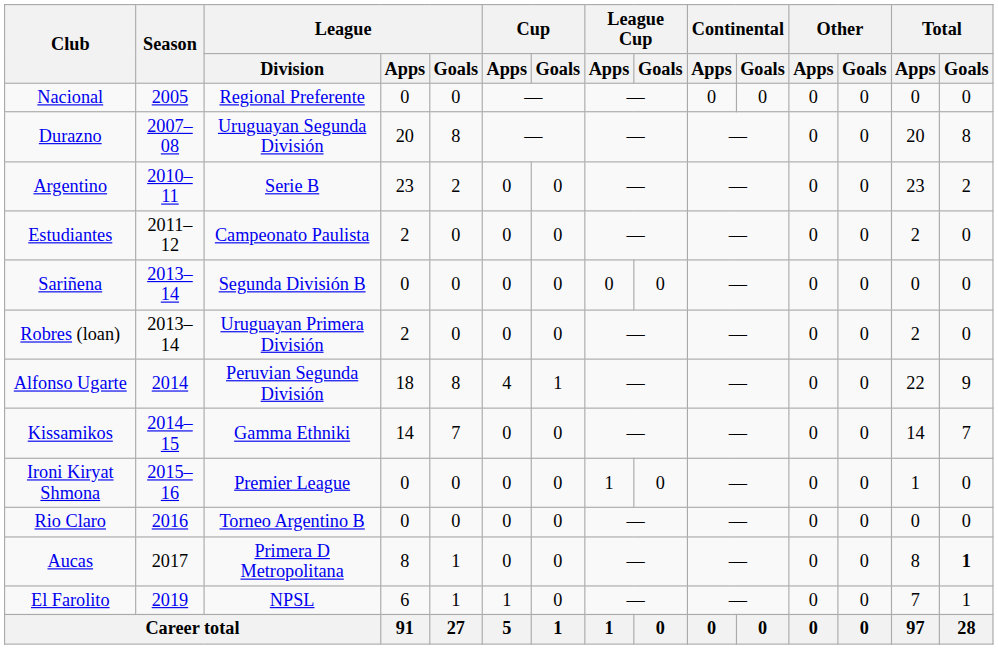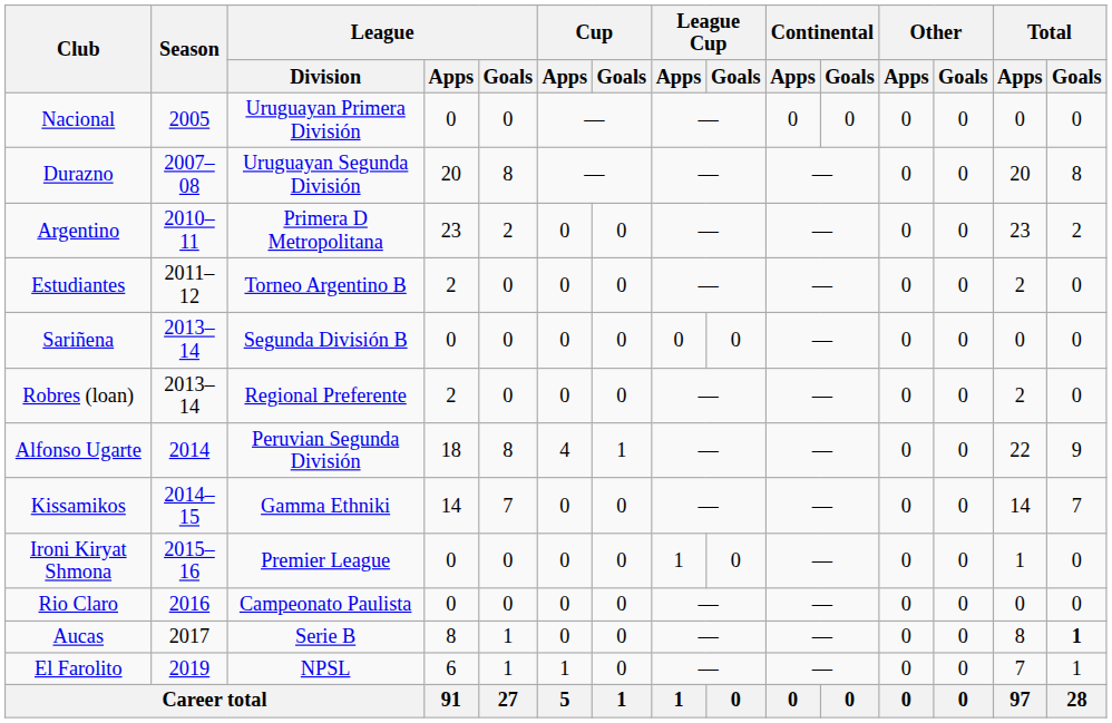 <table class="wikitable" style="text-align:center">
 <tr>
 <th rowspan="2">Club</th>
 <th rowspan="2">Season</th>
 <th colspan="3">League</th>
 <th colspan="2">Cup</th>
 <th colspan="2">League Cup</th>
 <th colspan="2">Continental</th>
 <th colspan="2">Other</th>
 <th colspan="2">Total</th>
 </tr>
 <tr>
 <th>Division</th>
 <th>Apps</th>
 <th>Goals</th>
 <th>Apps</th>
 <th>Goals</th>
 <th>Apps</th>
 <th>Goals</th>
 <th>Apps</th>
 <th>Goals</th>
 <th>Apps</th>
 <th>Goals</th>
 <th>Apps</th>
 <th>Goals</th>
 </tr>
 <tr>
 <td rowspan="1"><a href='#'>Nacional</a></td>
 <td><a href='#'>2005</a></td>
-<td rowspan="1"><a href='#'>Regional Preferente</a></td>
+<td rowspan="1"><a href='#'>Uruguayan Primera División</a></td>
 <td>0</td>
 <td>0</td>
 <td colspan="2">—</td>
 <td colspan="2">—</td>
 <td>0</td>
 <td>0</td>
 <td>0</td>
 <td>0</td>
 <td>0</td>
 <td>0</td>
 </tr>
 <tr>
 <td rowspan="1"><a href='#'>Durazno</a></td>
 <td><a href='#'>2007–08</a></td>
 <td rowspan="1"><a href='#'>Uruguayan Segunda División</a></td>
 <td>20</td>
 <td>8</td>
 <td colspan="2">—</td>
 <td colspan="2">—</td>
 <td colspan="2">—</td>
 <td>0</td>
 <td>0</td>
 <td>20</td>
 <td>8</td>
 </tr>
 <tr>
 <td rowspan="1"><a href='#'>Argentino</a></td>
 <td><a href='#'>2010–11</a></td>
-<td rowspan="1"><a href='#'>Serie B</a></td>
+<td rowspan="1"><a href='#'>Primera D Metropolitana</a></td>
 <td>23</td>
 <td>2</td>
 <td>0</td>
 <td>0</td>
 <td colspan="2">—</td>
 <td colspan="2">—</td>
 <td>0</td>
 <td>0</td>
 <td>23</td>
 <td>2</td>
 </tr>
 <tr>
 <td rowspan="1"><a href='#'>Estudiantes</a></td>
 <td>2011–12</td>
-<td rowspan="1"><a href='#'>Campeonato Paulista</a></td>
+<td rowspan="1"><a href='#'>Torneo Argentino B</a></td>
 <td>2</td>
 <td>0</td>
 <td>0</td>
 <td>0</td>
 <td colspan="2">—</td>
 <td colspan="2">—</td>
 <td>0</td>
 <td>0</td>
 <td>2</td>
 <td>0</td>
 </tr>
 <tr>
 <td rowspan="1"><a href='#'>Sariñena</a></td>
 <td><a href='#'>2013–14</a></td>
 <td rowspan="1"><a href='#'>Segunda División B</a></td>
 <td>0</td>
 <td>0</td>
 <td>0</td>
 <td>0</td>
 <td>0</td>
 <td>0</td>
 <td colspan="2">—</td>
 <td>0</td>
 <td>0</td>
 <td>0</td>
 <td>0</td>
 </tr>
 <tr>
 <td rowspan="1"><a href='#'>Robres</a> (loan)</td>
 <td>2013–14</td>
-<td rowspan="1"><a href='#'>Uruguayan Primera División</a></td>
+<td rowspan="1"><a href='#'>Regional Preferente</a></td>
 <td>2</td>
 <td>0</td>
 <td>0</td>
 <td>0</td>
 <td colspan="2">—</td>
 <td colspan="2">—</td>
 <td>0</td>
 <td>0</td>
 <td>2</td>
 <td>0</td>
 </tr>
 <tr>
 <td rowspan="1"><a href='#'>Alfonso Ugarte</a></td>
 <td><a href='#'>2014</a></td>
 <td rowspan="1"><a href='#'>Peruvian Segunda División</a></td>
 <td>18</td>
 <td>8</td>
 <td>4</td>
 <td>1</td>
 <td colspan="2">—</td>
 <td colspan="2">—</td>
 <td>0</td>
 <td>0</td>
 <td>22</td>
 <td>9</td>
 </tr>
 <tr>
 <td rowspan="1"><a href='#'>Kissamikos</a></td>
 <td><a href='#'>2014–15</a></td>
 <td rowspan="1"><a href='#'>Gamma Ethniki</a></td>
 <td>14</td>
 <td>7</td>
 <td>0</td>
 <td>0</td>
 <td colspan="2">—</td>
 <td colspan="2">—</td>
 <td>0</td>
 <td>0</td>
 <td>14</td>
 <td>7</td>
 </tr>
 <tr>
 <td rowspan="1"><a href='#'>Ironi Kiryat Shmona</a></td>
 <td><a href='#'>2015–16</a></td>
 <td rowspan="1"><a href='#'>Premier League</a></td>
 <td>0</td>
 <td>0</td>
 <td>0</td>
 <td>0</td>
 <td>1</td>
 <td>0</td>
 <td colspan="2">—</td>
 <td>0</td>
 <td>0</td>
 <td>1</td>
 <td>0</td>
 </tr>
 <tr>
 <td rowspan="1"><a href='#'>Rio Claro</a></td>
 <td><a href='#'>2016</a></td>
-<td rowspan="1"><a href='#'>Torneo Argentino B</a></td>
+<td rowspan="1"><a href='#'>Campeonato Paulista</a></td>
 <td>0</td>
 <td>0</td>
 <td>0</td>
 <td>0</td>
 <td colspan="2">—</td>
 <td colspan="2">—</td>
 <td>0</td>
 <td>0</td>
 <td>0</td>
 <td>0</td>
 </tr>
 <tr>
 <td rowspan="1"><a href='#'>Aucas</a></td>
 <td>2017</td>
-<td rowspan="1"><a href='#'>Primera D Metropolitana</a></td>
+<td rowspan="1"><a href='#'>Serie B</a></td>
 <td>8</td>
 <td>1</td>
 <td>0</td>
 <td>0</td>
 <td colspan="2">—</td>
 <td colspan="2">—</td>
 <td>0</td>
 <td>0</td>
 <td>8</td>
 <td><strong>1</strong></td>
 </tr>
 <tr>
 <td rowspan="1"><a href='#'>El Farolito</a></td>
 <td><a href='#'>2019</a></td>
 <td rowspan="1"><a href='#'>NPSL</a></td>
 <td>6</td>
 <td>1</td>
 <td>1</td>
 <td>0</td>
 <td colspan="2">—</td>
 <td colspan="2">—</td>
 <td>0</td>
 <td>0</td>
 <td>7</td>
 <td>1</td>
 </tr>
 <tr>
 <th colspan="3">Career total</th>
 <th>91</th>
 <th>27</th>
 <th>5</th>
 <th>1</th>
 <th>1</th>
 <th>0</th>
 <th>0</th>
 <th>0</th>
 <th>0</th>
 <th>0</th>
 <th>97</th>
 <th>28</th>
 </tr>
 </table>
